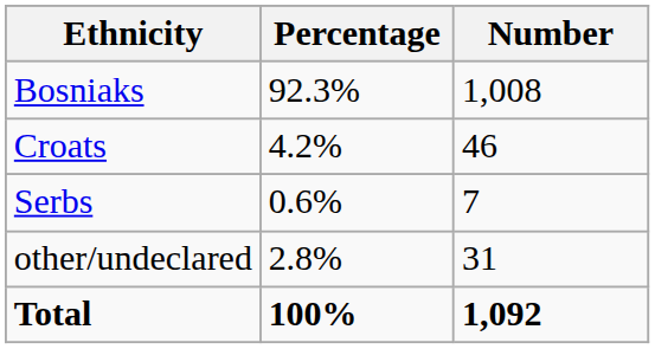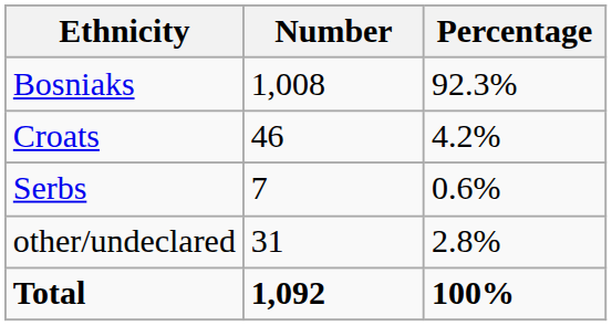 <table class="wikitable">
 <tr>
 <th width="100px">Ethnicity</th>
+<th width="80px">Number</th>
 <th width="80px">Percentage</th>
-<th width="80px">Number</th>
 </tr>
 <tr>
 <td><a href='#'>Bosniaks</a></td>
+<td>1,008</td>
 <td>92.3%</td>
-<td>1,008</td>
 </tr>
 <tr>
 <td><a href='#'>Croats</a></td>
+<td>46</td>
 <td>4.2%</td>
-<td>46</td>
 </tr>
 <tr>
 <td><a href='#'>Serbs</a></td>
+<td>7</td>
 <td>0.6%</td>
-<td>7</td>
 </tr>
 <tr>
 <td>other/undeclared</td>
+<td>31</td>
 <td>2.8%</td>
-<td>31</td>
 </tr>
 <tr>
 <td><strong>Total</strong></td>
+<td><strong>1,092</strong></td>
 <td><strong>100%</strong></td>
-<td><strong>1,092</strong></td>
 </tr>
 </table>
